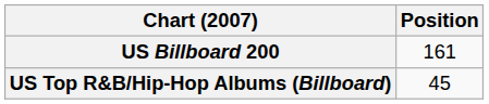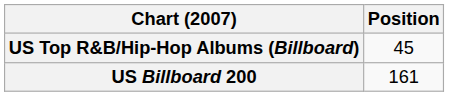 <table class="wikitable sortable plainrowheaders" style="text-align:center;">
 <tr>
 <th scope="col">Chart (2007)</th>
 <th scope="col">Position</th>
 </tr>
 <tr>
+<th scope="row">US Top R&B/Hip-Hop Albums (<em>Billboard</em>)</th>
+<td>45</td>
+</tr>
+<tr>
 <th scope="row">US <em>Billboard</em> 200</th>
 <td>161</td>
 </tr>
-<tr>
-<th scope="row">US Top R&B/Hip-Hop Albums (<em>Billboard</em>)</th>
-<td>45</td>
-</tr>
 </table>
